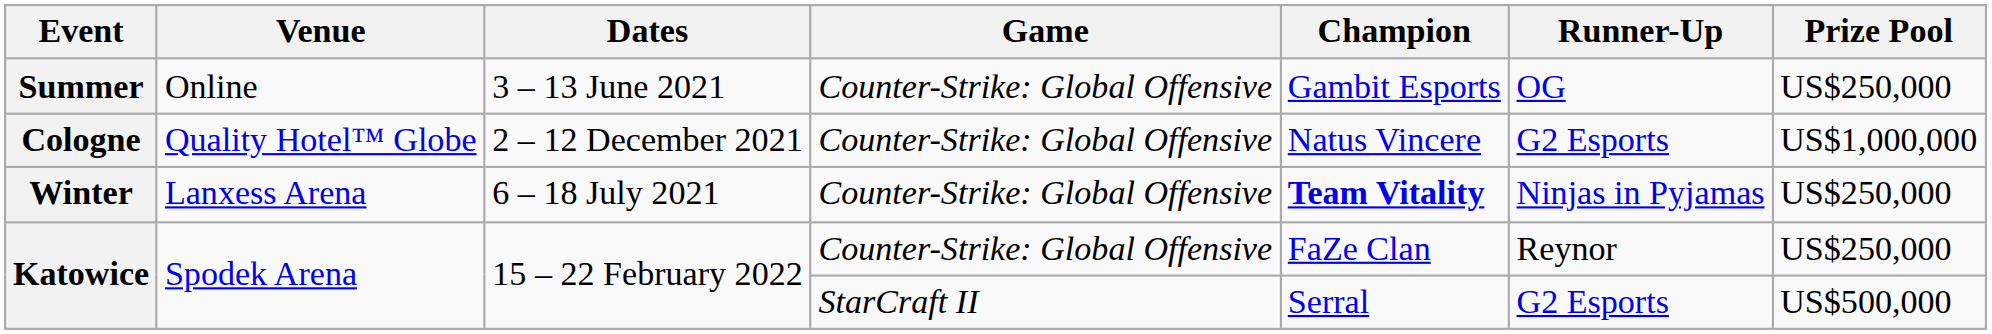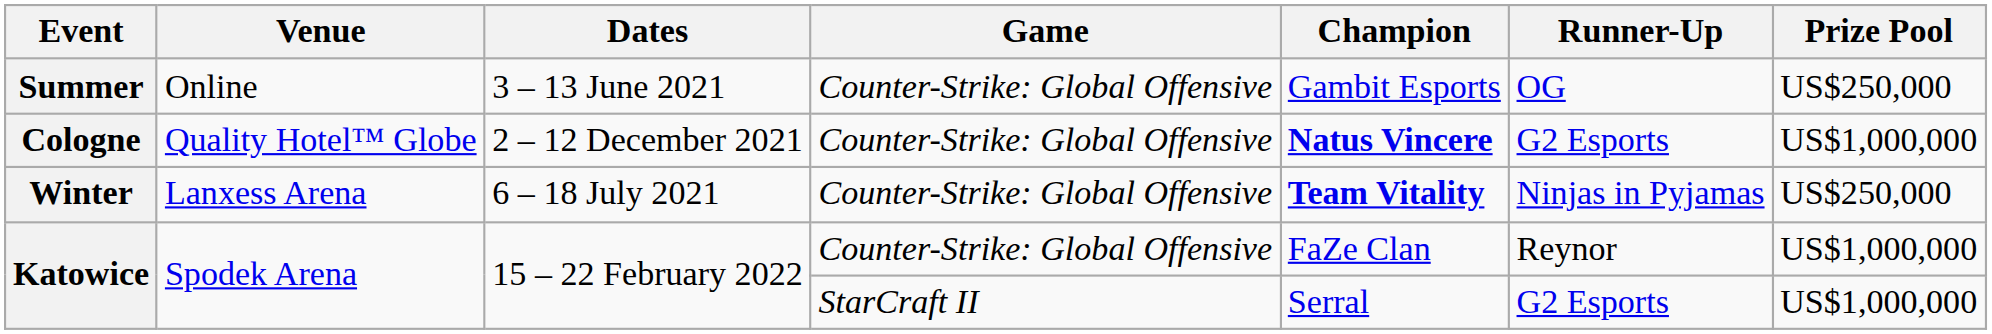 <table class="wikitable">
 <tr>
 <th>Event</th>
 <th>Venue</th>
 <th>Dates</th>
 <th>Game</th>
 <th>Champion</th>
 <th>Runner-Up</th>
 <th>Prize Pool</th>
 </tr>
 <tr>
 <th>Summer</th>
 <td>Online</td>
 <td>3 – 13 June 2021</td>
 <td><em>Counter-Strike: Global Offensive</em></td>
 <td><a href='#'>Gambit Esports</a></td>
 <td><a href='#'>OG</a></td>
 <td>US$250,000</td>
 </tr>
 <tr>
 <th>Cologne</th>
 <td><a href='#'>Quality Hotel™ Globe</a></td>
 <td>2 – 12 December 2021</td>
 <td><em>Counter-Strike: Global Offensive</em></td>
-<td><a href='#'>Natus Vincere</a></td>
+<td><strong><a href='#'>Natus Vincere</a></strong></td>
 <td><a href='#'>G2 Esports</a></td>
 <td>US$1,000,000</td>
 </tr>
 <tr>
 <th>Winter</th>
 <td><a href='#'>Lanxess Arena</a></td>
 <td>6 – 18 July 2021</td>
 <td><em>Counter-Strike: Global Offensive</em></td>
 <td><strong><a href='#'>Team Vitality</a></strong></td>
 <td><a href='#'>Ninjas in Pyjamas</a></td>
 <td>US$250,000</td>
 </tr>
 <tr>
 <th rowspan=2>Katowice</th>
 <td rowspan=2><a href='#'>Spodek Arena</a></td>
 <td rowspan=2>15 – 22 February 2022</td>
 <td><em>Counter-Strike: Global Offensive</em></td>
 <td><a href='#'>FaZe Clan</a></td>
 <td>Reynor</td>
-<td>US$250,000</td>
+<td>US$1,000,000</td>
 </tr>
 <tr>
 <td><em>StarCraft II</em></td>
 <td><a href='#'>Serral</a></td>
 <td><a href='#'>G2 Esports</a></td>
-<td>US$500,000</td>
+<td>US$1,000,000</td>
 </tr>
 </table>
